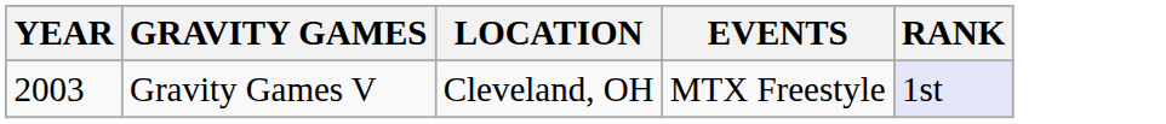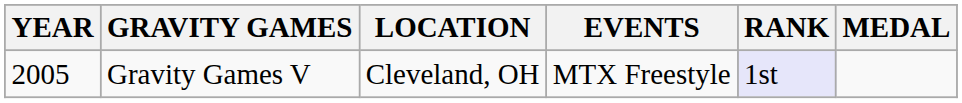 <table class="wikitable">
 <tr>
 <th>YEAR</th>
 <th>GRAVITY GAMES</th>
 <th>LOCATION</th>
 <th>EVENTS</th>
 <th>RANK</th>
+<th>MEDAL</th>
 </tr>
 <tr>
-<td>2003</td>
+<td>2005</td>
 <td>Gravity Games V</td>
 <td>Cleveland, OH</td>
 <td>MTX Freestyle</td>
 <td style="background: lavender;">1st</td>
+<td></td>
 </tr>
 </table>
